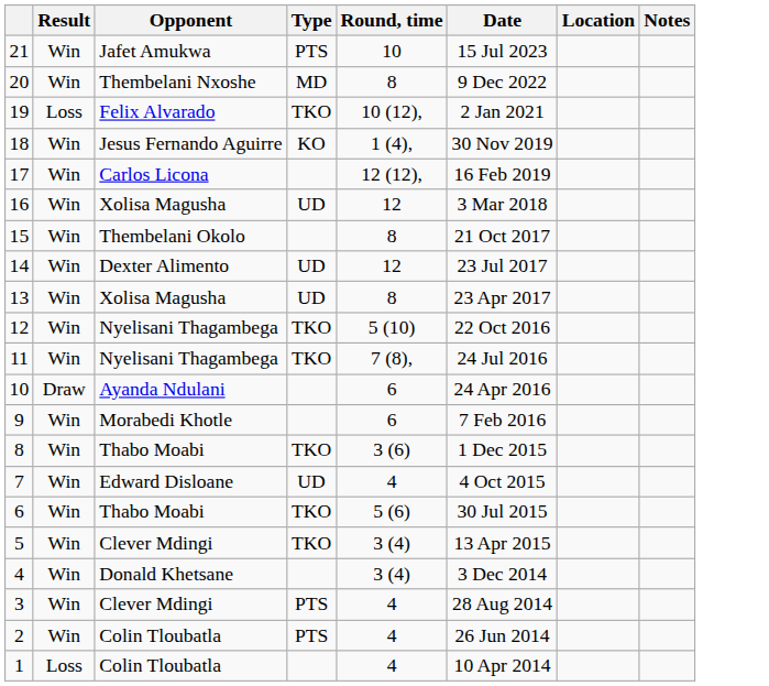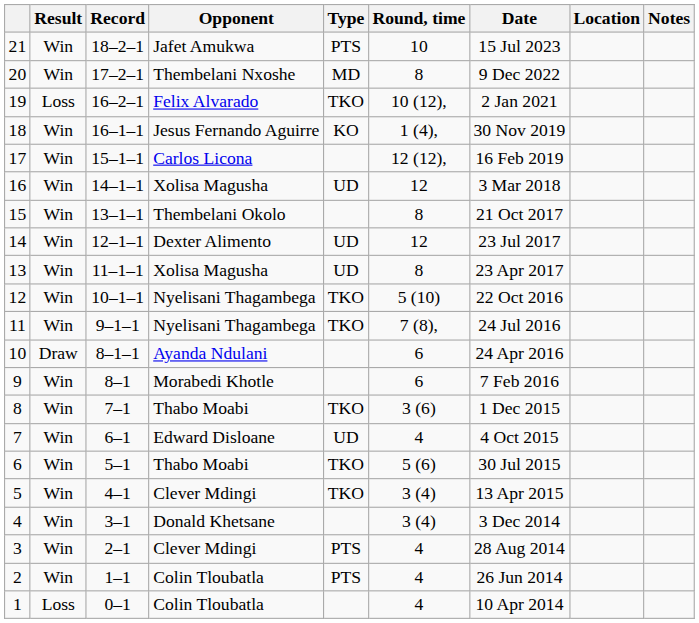 <table class="wikitable" style="text-align:center">
 <tr>
 <th></th>
 <th>Result</th>
+<th>Record</th>
 <th>Opponent</th>
 <th>Type</th>
 <th>Round, time</th>
 <th>Date</th>
 <th>Location</th>
 <th>Notes</th>
 </tr>
 <tr>
 <td>21</td>
 <td>Win</td>
+<td>18–2–1</td>
 <td style="text-align:left;">Jafet Amukwa</td>
 <td>PTS</td>
 <td>10</td>
 <td>15 Jul 2023</td>
 <td style="text-align:left;"></td>
 <td></td>
 </tr>
 <tr>
 <td>20</td>
 <td>Win</td>
+<td>17–2–1</td>
 <td style="text-align:left;">Thembelani Nxoshe</td>
 <td>MD</td>
 <td>8</td>
 <td>9 Dec 2022</td>
 <td style="text-align:left;"></td>
 <td></td>
 </tr>
 <tr>
 <td>19</td>
 <td>Loss</td>
+<td>16–2–1</td>
 <td style="text-align:left;"><a href='#'>Felix Alvarado</a></td>
 <td>TKO</td>
 <td>10 (12), </td>
 <td>2 Jan 2021</td>
 <td style="text-align:left;"></td>
 <td style="text-align:left;"></td>
 </tr>
 <tr>
 <td>18</td>
 <td>Win</td>
+<td>16–1–1</td>
 <td style="text-align:left;">Jesus Fernando Aguirre</td>
 <td>KO</td>
 <td>1 (4), </td>
 <td>30 Nov 2019</td>
 <td style="text-align:left;"></td>
 <td></td>
 </tr>
 <tr>
 <td>17</td>
 <td>Win</td>
+<td>15–1–1</td>
 <td style="text-align:left;"><a href='#'>Carlos Licona</a></td>
 <td></td>
 <td>12 (12), </td>
 <td>16 Feb 2019</td>
 <td style="text-align:left;"></td>
 <td style="text-align:left;"></td>
 </tr>
 <tr>
 <td>16</td>
 <td>Win</td>
+<td>14–1–1</td>
 <td style="text-align:left;">Xolisa Magusha</td>
 <td>UD</td>
 <td>12</td>
 <td>3 Mar 2018</td>
 <td style="text-align:left;"></td>
 <td style="text-align:left;"></td>
 </tr>
 <tr>
 <td>15</td>
 <td>Win</td>
+<td>13–1–1</td>
 <td style="text-align:left;">Thembelani Okolo</td>
 <td></td>
 <td>8</td>
 <td>21 Oct 2017</td>
 <td style="text-align:left;"></td>
 <td></td>
 </tr>
 <tr>
 <td>14</td>
 <td>Win</td>
+<td>12–1–1</td>
 <td style="text-align:left;">Dexter Alimento</td>
 <td>UD</td>
 <td>12</td>
 <td>23 Jul 2017</td>
 <td style="text-align:left;"></td>
 <td style="text-align:left;"></td>
 </tr>
 <tr>
 <td>13</td>
 <td>Win</td>
+<td>11–1–1</td>
 <td style="text-align:left;">Xolisa Magusha</td>
 <td>UD</td>
 <td>8</td>
 <td>23 Apr 2017</td>
 <td style="text-align:left;"></td>
 <td></td>
 </tr>
 <tr>
 <td>12</td>
 <td>Win</td>
+<td>10–1–1</td>
 <td style="text-align:left;">Nyelisani Thagambega</td>
 <td>TKO</td>
 <td>5 (10)</td>
 <td>22 Oct 2016</td>
 <td style="text-align:left;"></td>
 <td></td>
 </tr>
 <tr>
 <td>11</td>
 <td>Win</td>
+<td>9–1–1</td>
 <td style="text-align:left;">Nyelisani Thagambega</td>
 <td>TKO</td>
 <td>7 (8), </td>
 <td>24 Jul 2016</td>
 <td style="text-align:left;"></td>
 <td></td>
 </tr>
 <tr>
 <td>10</td>
 <td>Draw</td>
+<td>8–1–1</td>
 <td style="text-align:left;"><a href='#'>Ayanda Ndulani</a></td>
 <td></td>
 <td>6</td>
 <td>24 Apr 2016</td>
 <td style="text-align:left;"></td>
 <td></td>
 </tr>
 <tr>
 <td>9</td>
 <td>Win</td>
+<td>8–1</td>
 <td style="text-align:left;">Morabedi Khotle</td>
 <td></td>
 <td>6</td>
 <td>7 Feb 2016</td>
 <td style="text-align:left;"></td>
 <td></td>
 </tr>
 <tr>
 <td>8</td>
 <td>Win</td>
+<td>7–1</td>
 <td style="text-align:left;">Thabo Moabi</td>
 <td>TKO</td>
 <td>3 (6)</td>
 <td>1 Dec 2015</td>
 <td style="text-align:left;"></td>
 <td></td>
 </tr>
 <tr>
 <td>7</td>
 <td>Win</td>
+<td>6–1</td>
 <td style="text-align:left;">Edward Disloane</td>
 <td>UD</td>
 <td>4</td>
 <td>4 Oct 2015</td>
 <td style="text-align:left;"></td>
 <td></td>
 </tr>
 <tr>
 <td>6</td>
 <td>Win</td>
+<td>5–1</td>
 <td style="text-align:left;">Thabo Moabi</td>
 <td>TKO</td>
 <td>5 (6)</td>
 <td>30 Jul 2015</td>
 <td style="text-align:left;"></td>
 <td></td>
 </tr>
 <tr>
 <td>5</td>
 <td>Win</td>
+<td>4–1</td>
 <td style="text-align:left;">Clever Mdingi</td>
 <td>TKO</td>
 <td>3 (4)</td>
 <td>13 Apr 2015</td>
 <td style="text-align:left;"></td>
 <td></td>
 </tr>
 <tr>
 <td>4</td>
 <td>Win</td>
+<td>3–1</td>
 <td style="text-align:left;">Donald Khetsane</td>
 <td></td>
 <td>3 (4)</td>
 <td>3 Dec 2014</td>
 <td style="text-align:left;"></td>
 <td></td>
 </tr>
 <tr>
 <td>3</td>
 <td>Win</td>
+<td>2–1</td>
 <td style="text-align:left;">Clever Mdingi</td>
 <td>PTS</td>
 <td>4</td>
 <td>28 Aug 2014</td>
 <td style="text-align:left;"></td>
 <td></td>
 </tr>
 <tr>
 <td>2</td>
 <td>Win</td>
+<td>1–1</td>
 <td style="text-align:left;">Colin Tloubatla</td>
 <td>PTS</td>
 <td>4</td>
 <td>26 Jun 2014</td>
 <td style="text-align:left;"></td>
 <td></td>
 </tr>
 <tr>
 <td>1</td>
 <td>Loss</td>
+<td>0–1</td>
 <td style="text-align:left;">Colin Tloubatla</td>
 <td></td>
 <td>4</td>
 <td>10 Apr 2014</td>
 <td style="text-align:left;"></td>
 <td></td>
 </tr>
 </table>
